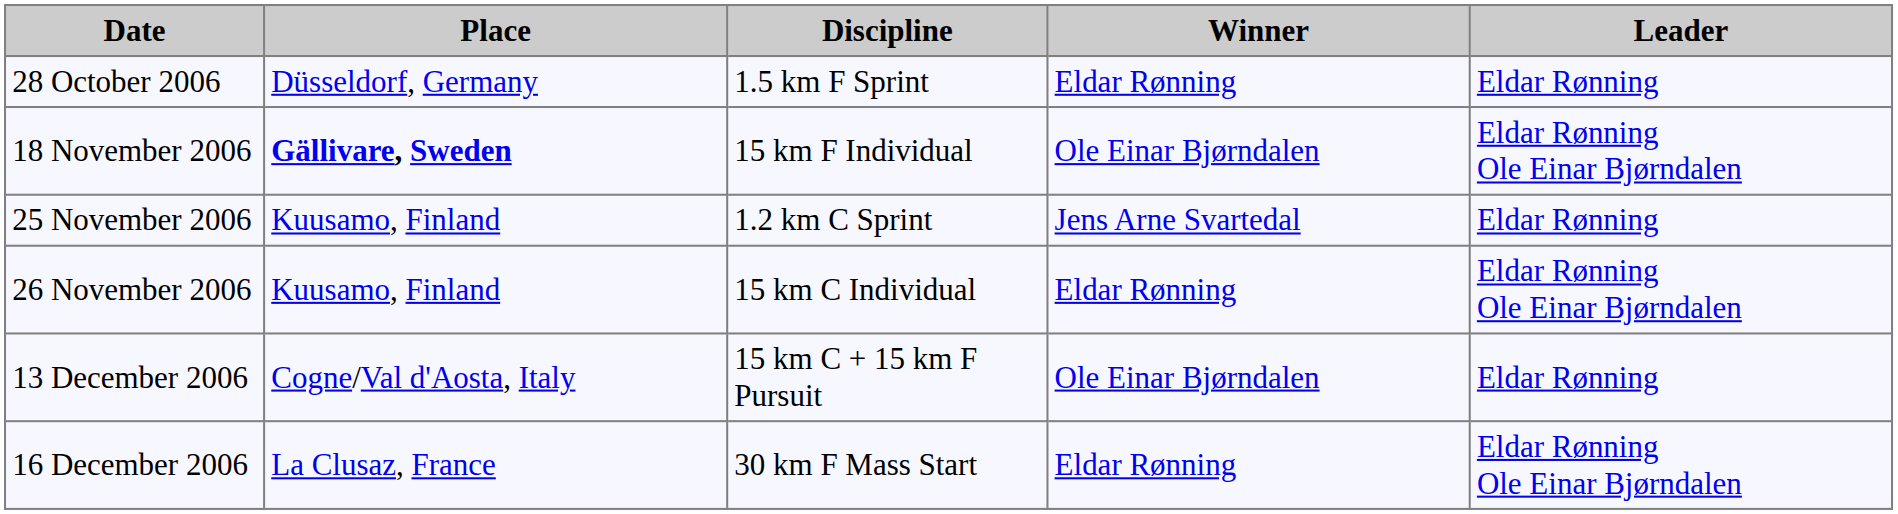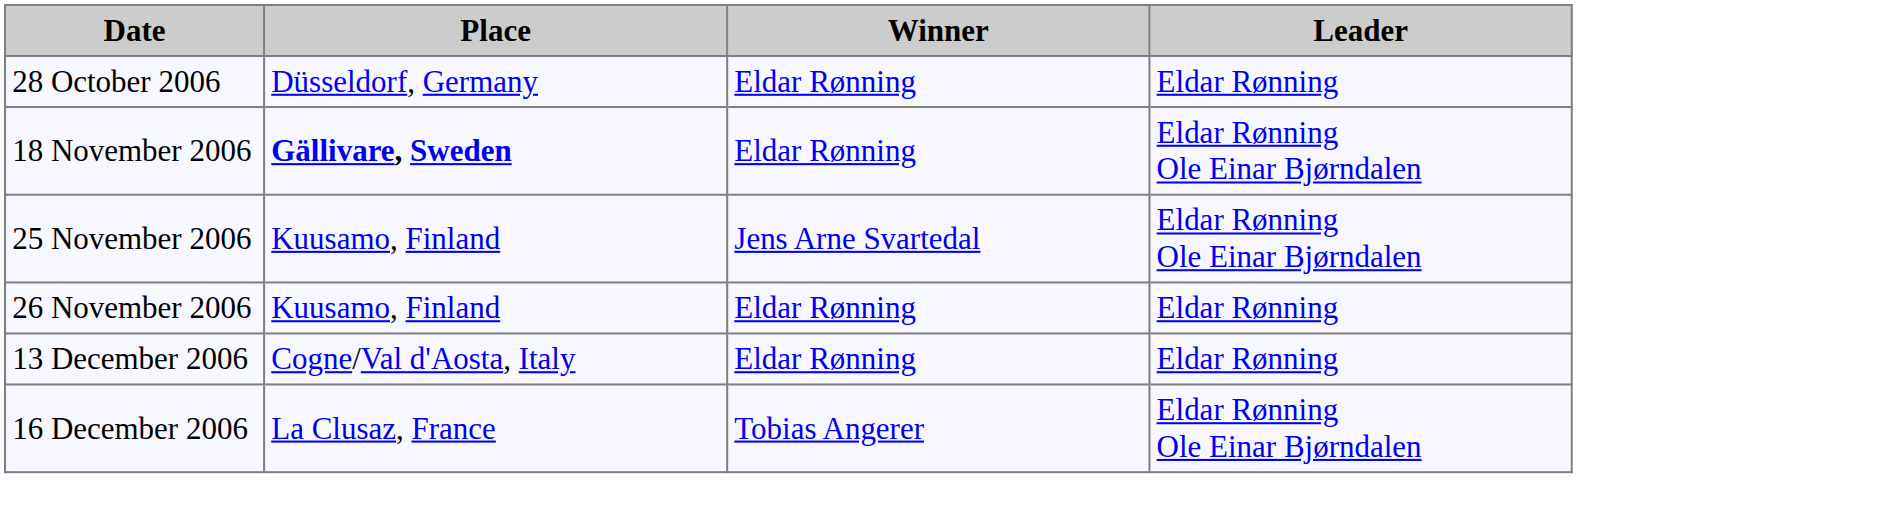 <table bgcolor="#f7f8ff" cellpadding="3" cellspacing="0" border="1" style="font-size: 95%; border: gray solid 1px; border-collapse: collapse;">
 <tr bgcolor="#CCCCCC">
 <td align="center" width="120"><strong>Date</strong></td>
 <td align="center" width="220"><strong>Place</strong></td>
-<td align="center" width="150"><strong>Discipline</strong></td>
 <td align="center" width="200"><strong>Winner</strong></td>
 <td align="center" width="200"><strong>Leader</strong></td>
 </tr>
 <tr align="left">
 <td>28 October 2006</td>
 <td> <a href='#'>Düsseldorf</a>, <a href='#'>Germany</a></td>
-<td>1.5 km F Sprint</td>
 <td> <a href='#'>Eldar Rønning</a></td>
 <td> <a href='#'>Eldar Rønning</a></td>
 </tr>
 <tr align="left">
 <td>18 November 2006</td>
 <td><strong> <a href='#'>Gällivare</a>, <a href='#'>Sweden</a></strong></td>
-<td>15 km F Individual</td>
-<td> <a href='#'>Ole Einar Bjørndalen</a></td>
+<td> <a href='#'>Eldar Rønning</a></td>
 <td> <a href='#'>Eldar Rønning</a><br>  <a href='#'>Ole Einar Bjørndalen</a></td>
 </tr>
 <tr align="left">
 <td>25 November 2006</td>
 <td> <a href='#'>Kuusamo</a>, <a href='#'>Finland</a></td>
-<td>1.2 km C Sprint</td>
 <td> <a href='#'>Jens Arne Svartedal</a></td>
-<td> <a href='#'>Eldar Rønning</a></td>
+<td> <a href='#'>Eldar Rønning</a><br>  <a href='#'>Ole Einar Bjørndalen</a></td>
 </tr>
 <tr align="left">
 <td>26 November 2006</td>
 <td> <a href='#'>Kuusamo</a>, <a href='#'>Finland</a></td>
-<td>15 km C Individual</td>
 <td> <a href='#'>Eldar Rønning</a></td>
-<td> <a href='#'>Eldar Rønning</a><br>  <a href='#'>Ole Einar Bjørndalen</a></td>
+<td> <a href='#'>Eldar Rønning</a></td>
 </tr>
 <tr align="left">
 <td>13 December 2006</td>
 <td> <a href='#'>Cogne</a>/<a href='#'>Val d'Aosta</a>, <a href='#'>Italy</a></td>
-<td>15 km C + 15 km F Pursuit</td>
-<td> <a href='#'>Ole Einar Bjørndalen</a></td>
+<td> <a href='#'>Eldar Rønning</a></td>
 <td> <a href='#'>Eldar Rønning</a></td>
 </tr>
 <tr align="left">
 <td>16 December 2006</td>
 <td> <a href='#'>La Clusaz</a>, <a href='#'>France</a></td>
-<td>30 km F Mass Start</td>
-<td> <a href='#'>Eldar Rønning</a></td>
+<td> <a href='#'>Tobias Angerer</a></td>
 <td> <a href='#'>Eldar Rønning</a><br>  <a href='#'>Ole Einar Bjørndalen</a></td>
 </tr>
 </table>
